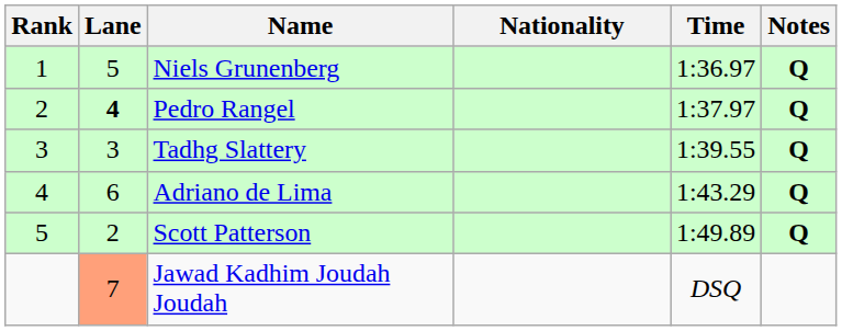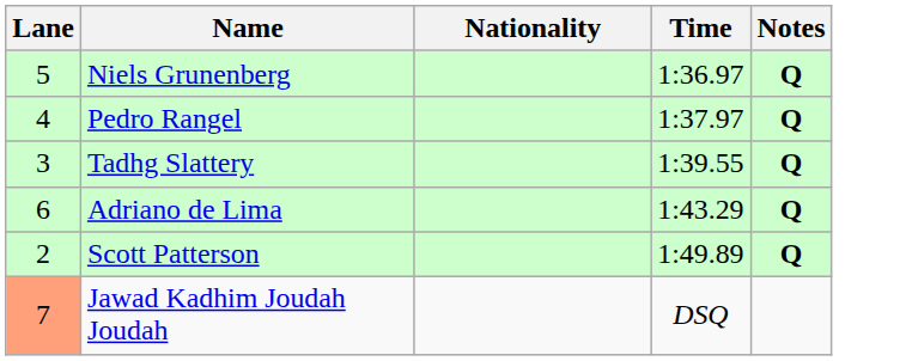 <table class="wikitable sortable" style="text-align:center">
 <tr>
-<th>Rank</th>
 <th>Lane</th>
 <th style="width:180px">Name</th>
 <th style="width:125px">Nationality</th>
 <th>Time</th>
 <th>Notes</th>
 </tr>
 <tr style="background:#cfc;">
-<td>1</td>
 <td>5</td>
 <td style="text-align:left;"><a href='#'>Niels Grunenberg</a></td>
 <td style="text-align:left;"></td>
 <td>1:36.97</td>
 <td><strong>Q</strong></td>
 </tr>
 <tr style="background:#cfc;">
-<td>2</td>
-<td><strong>4</strong></td>
+<td>4</td>
 <td style="text-align:left;"><a href='#'>Pedro Rangel</a></td>
 <td style="text-align:left;"></td>
 <td>1:37.97</td>
 <td><strong>Q</strong></td>
 </tr>
 <tr style="background:#cfc;">
 <td>3</td>
-<td>3</td>
 <td style="text-align:left;"><a href='#'>Tadhg Slattery</a></td>
 <td style="text-align:left;"></td>
 <td>1:39.55</td>
 <td><strong>Q</strong></td>
 </tr>
 <tr style="background:#cfc;">
-<td>4</td>
 <td>6</td>
 <td style="text-align:left;"><a href='#'>Adriano de Lima</a></td>
 <td style="text-align:left;"></td>
 <td>1:43.29</td>
 <td><strong>Q</strong></td>
 </tr>
 <tr style="background:#cfc;">
-<td>5</td>
 <td>2</td>
 <td style="text-align:left;"><a href='#'>Scott Patterson</a></td>
 <td style="text-align:left;"></td>
 <td>1:49.89</td>
 <td><strong>Q</strong></td>
 </tr>
 <tr>
-<td></td>
 <td style="background: lightsalmon;">7</td>
 <td style="text-align:left;"><a href='#'>Jawad Kadhim Joudah Joudah</a></td>
 <td style="text-align:left;"></td>
 <td><em>DSQ</em></td>
 <td></td>
 </tr>
 </table>
